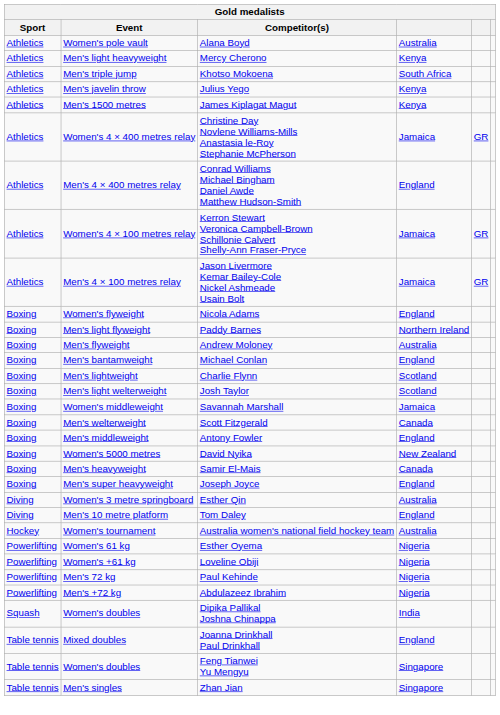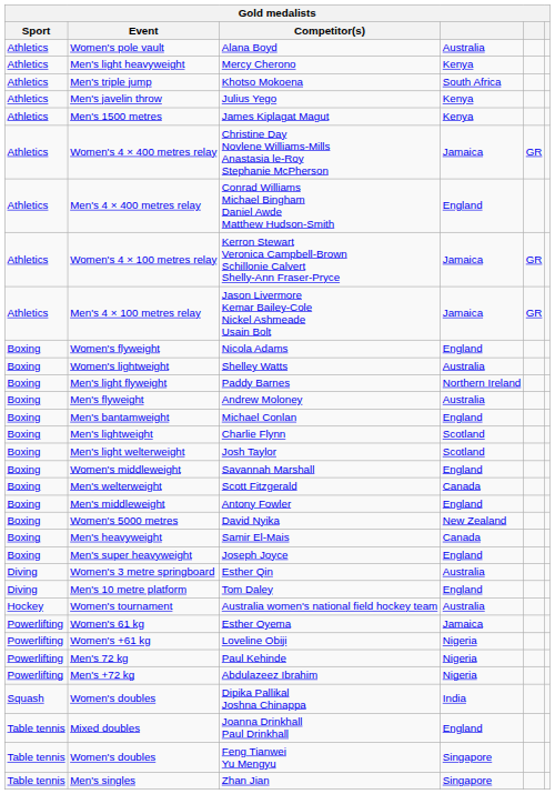 <table class="wikitable">
 <tr>
 <th colspan="6">Gold medalists</th>
 </tr>
 <tr>
 <th>Sport</th>
 <th>Event</th>
 <th>Competitor(s)</th>
 <th></th>
 <th></th>
 <th></th>
 </tr>
 <tr>
 <td><a href='#'>Athletics</a></td>
 <td><a href='#'>Women's pole vault</a></td>
 <td><a href='#'>Alana Boyd</a></td>
 <td> <a href='#'>Australia</a></td>
 <td></td>
 <td></td>
 </tr>
 <tr>
 <td><a href='#'>Athletics</a></td>
 <td><a href='#'>Men's light heavyweight</a></td>
 <td><a href='#'>Mercy Cherono</a></td>
 <td> <a href='#'>Kenya</a></td>
 <td></td>
 <td></td>
 </tr>
 <tr>
 <td><a href='#'>Athletics</a></td>
 <td><a href='#'>Men's triple jump</a></td>
 <td><a href='#'>Khotso Mokoena</a></td>
 <td> <a href='#'>South Africa</a></td>
 <td></td>
 <td></td>
 </tr>
 <tr>
 <td><a href='#'>Athletics</a></td>
 <td><a href='#'>Men's javelin throw</a></td>
 <td><a href='#'>Julius Yego</a></td>
 <td> <a href='#'>Kenya</a></td>
 <td></td>
 <td></td>
 </tr>
 <tr>
 <td><a href='#'>Athletics</a></td>
 <td><a href='#'>Men's 1500 metres</a></td>
 <td><a href='#'>James Kiplagat Magut</a></td>
 <td> <a href='#'>Kenya</a></td>
 <td></td>
 <td></td>
 </tr>
 <tr>
 <td><a href='#'>Athletics</a></td>
 <td><a href='#'>Women's 4 × 400 metres relay</a></td>
 <td><a href='#'>Christine Day</a><br><a href='#'>Novlene Williams-Mills</a><br><a href='#'>Anastasia le-Roy</a><br><a href='#'>Stephanie McPherson</a></td>
 <td> <a href='#'>Jamaica</a></td>
 <td><a href='#'>GR</a></td>
 <td></td>
 </tr>
 <tr>
 <td><a href='#'>Athletics</a></td>
 <td><a href='#'>Men's 4 × 400 metres relay</a></td>
 <td><a href='#'>Conrad Williams</a><br><a href='#'>Michael Bingham</a><br><a href='#'>Daniel Awde</a><br><a href='#'>Matthew Hudson-Smith</a></td>
 <td> <a href='#'>England</a></td>
 <td></td>
 <td></td>
 </tr>
 <tr>
 <td><a href='#'>Athletics</a></td>
 <td><a href='#'>Women's 4 × 100 metres relay</a></td>
 <td><a href='#'>Kerron Stewart</a><br><a href='#'>Veronica Campbell-Brown</a><br><a href='#'>Schillonie Calvert</a><br><a href='#'>Shelly-Ann Fraser-Pryce</a></td>
 <td> <a href='#'>Jamaica</a></td>
 <td><a href='#'>GR</a></td>
 <td></td>
 </tr>
 <tr>
 <td><a href='#'>Athletics</a></td>
 <td><a href='#'>Men's 4 × 100 metres relay</a></td>
 <td><a href='#'>Jason Livermore</a><br><a href='#'>Kemar Bailey-Cole</a><br><a href='#'>Nickel Ashmeade</a><br><a href='#'>Usain Bolt</a></td>
 <td> <a href='#'>Jamaica</a></td>
 <td><a href='#'>GR</a></td>
 <td></td>
 </tr>
 <tr>
 <td><a href='#'>Boxing</a></td>
 <td><a href='#'>Women's flyweight</a></td>
 <td><a href='#'>Nicola Adams</a></td>
 <td> <a href='#'>England</a></td>
 <td></td>
 <td></td>
 </tr>
 <tr>
 <td><a href='#'>Boxing</a></td>
+<td><a href='#'>Women's lightweight</a></td>
+<td><a href='#'>Shelley Watts</a></td>
+<td> <a href='#'>Australia</a></td>
+<td></td>
+<td></td>
+</tr>
+<tr>
+<td><a href='#'>Boxing</a></td>
 <td><a href='#'>Men's light flyweight</a></td>
 <td><a href='#'>Paddy Barnes</a></td>
 <td> <a href='#'>Northern Ireland</a></td>
 <td></td>
 <td></td>
 </tr>
 <tr>
 <td><a href='#'>Boxing</a></td>
 <td><a href='#'>Men's flyweight</a></td>
 <td><a href='#'>Andrew Moloney</a></td>
 <td> <a href='#'>Australia</a></td>
 <td></td>
 <td></td>
 </tr>
 <tr>
 <td><a href='#'>Boxing</a></td>
 <td><a href='#'>Men's bantamweight</a></td>
 <td><a href='#'>Michael Conlan</a></td>
 <td> <a href='#'>England</a></td>
 <td></td>
 <td></td>
 </tr>
 <tr>
 <td><a href='#'>Boxing</a></td>
 <td><a href='#'>Men's lightweight</a></td>
 <td><a href='#'>Charlie Flynn</a></td>
 <td> <a href='#'>Scotland</a></td>
 <td></td>
 <td></td>
 </tr>
 <tr>
 <td><a href='#'>Boxing</a></td>
 <td><a href='#'>Men's light welterweight</a></td>
 <td><a href='#'>Josh Taylor</a></td>
 <td> <a href='#'>Scotland</a></td>
 <td></td>
 <td></td>
 </tr>
 <tr>
 <td><a href='#'>Boxing</a></td>
 <td><a href='#'>Women's middleweight</a></td>
 <td><a href='#'>Savannah Marshall</a></td>
-<td> <a href='#'>Jamaica</a></td>
+<td> <a href='#'>England</a></td>
 <td></td>
 <td></td>
 </tr>
 <tr>
 <td><a href='#'>Boxing</a></td>
 <td><a href='#'>Men's welterweight</a></td>
 <td><a href='#'>Scott Fitzgerald</a></td>
 <td> <a href='#'>Canada</a></td>
 <td></td>
 <td></td>
 </tr>
 <tr>
 <td><a href='#'>Boxing</a></td>
 <td><a href='#'>Men's middleweight</a></td>
 <td><a href='#'>Antony Fowler</a></td>
 <td> <a href='#'>England</a></td>
 <td></td>
 <td></td>
 </tr>
 <tr>
 <td><a href='#'>Boxing</a></td>
 <td><a href='#'>Women's 5000 metres</a></td>
 <td><a href='#'>David Nyika</a></td>
 <td> <a href='#'>New Zealand</a></td>
 <td></td>
 <td></td>
 </tr>
 <tr>
 <td><a href='#'>Boxing</a></td>
 <td><a href='#'>Men's heavyweight</a></td>
 <td><a href='#'>Samir El-Mais</a></td>
 <td> <a href='#'>Canada</a></td>
 <td></td>
 <td></td>
 </tr>
 <tr>
 <td><a href='#'>Boxing</a></td>
 <td><a href='#'>Men's super heavyweight</a></td>
 <td><a href='#'>Joseph Joyce</a></td>
 <td> <a href='#'>England</a></td>
 <td></td>
 <td></td>
 </tr>
 <tr>
 <td><a href='#'>Diving</a></td>
 <td><a href='#'>Women's 3 metre springboard</a></td>
 <td><a href='#'>Esther Qin</a></td>
 <td> <a href='#'>Australia</a></td>
 <td></td>
 <td></td>
 </tr>
 <tr>
 <td><a href='#'>Diving</a></td>
 <td><a href='#'>Men's 10 metre platform</a></td>
 <td><a href='#'>Tom Daley</a></td>
 <td> <a href='#'>England</a></td>
 <td></td>
 <td></td>
 </tr>
 <tr>
 <td><a href='#'>Hockey</a></td>
 <td><a href='#'>Women's tournament</a></td>
 <td><a href='#'>Australia women's national field hockey team</a></td>
 <td> <a href='#'>Australia</a></td>
 <td></td>
 <td></td>
 </tr>
 <tr>
 <td><a href='#'>Powerlifting</a></td>
 <td><a href='#'>Women's 61 kg</a></td>
 <td><a href='#'>Esther Oyema</a></td>
-<td> <a href='#'>Nigeria</a></td>
+<td> <a href='#'>Jamaica</a></td>
 <td></td>
 <td></td>
 </tr>
 <tr>
 <td><a href='#'>Powerlifting</a></td>
 <td><a href='#'>Women's +61 kg</a></td>
 <td><a href='#'>Loveline Obiji</a></td>
 <td> <a href='#'>Nigeria</a></td>
 <td></td>
 <td></td>
 </tr>
 <tr>
 <td><a href='#'>Powerlifting</a></td>
 <td><a href='#'>Men's 72 kg</a></td>
 <td><a href='#'>Paul Kehinde</a></td>
 <td> <a href='#'>Nigeria</a></td>
 <td></td>
 <td></td>
 </tr>
 <tr>
 <td><a href='#'>Powerlifting</a></td>
 <td><a href='#'>Men's +72 kg</a></td>
 <td><a href='#'>Abdulazeez Ibrahim</a></td>
 <td> <a href='#'>Nigeria</a></td>
 <td></td>
 <td></td>
 </tr>
 <tr>
 <td><a href='#'>Squash</a></td>
 <td><a href='#'>Women's doubles</a></td>
 <td><a href='#'>Dipika Pallikal</a><br><a href='#'>Joshna Chinappa</a></td>
 <td> <a href='#'>India</a></td>
 <td></td>
 <td></td>
 </tr>
 <tr>
 <td><a href='#'>Table tennis</a></td>
 <td><a href='#'>Mixed doubles</a></td>
 <td><a href='#'>Joanna Drinkhall</a><br><a href='#'>Paul Drinkhall</a></td>
 <td> <a href='#'>England</a></td>
 <td></td>
 <td></td>
 </tr>
 <tr>
 <td><a href='#'>Table tennis</a></td>
 <td><a href='#'>Women's doubles</a></td>
 <td><a href='#'>Feng Tianwei</a><br><a href='#'>Yu Mengyu</a></td>
 <td> <a href='#'>Singapore</a></td>
 <td></td>
 <td></td>
 </tr>
 <tr>
 <td><a href='#'>Table tennis</a></td>
 <td><a href='#'>Men's singles</a></td>
 <td><a href='#'>Zhan Jian</a></td>
 <td> <a href='#'>Singapore</a></td>
 <td></td>
 <td></td>
 </tr>
 </table>
